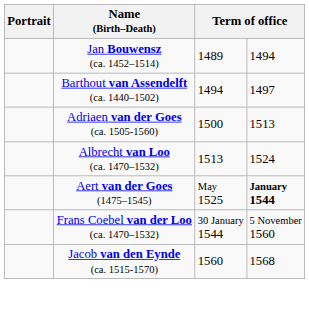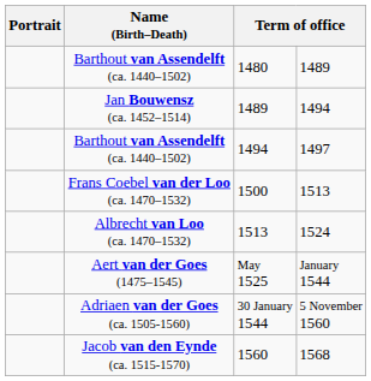 <table class="wikitable">
 <tr>
 <th>Portrait</th>
 <th>Name<br><small>(Birth–Death)</small></th>
 <th colspan="2">Term of office</th>
+</tr>
+<tr>
+<td></td>
+<td align="center"><a href='#'>Barthout <strong>van Assendelft</strong></a><br><small>(ca. 1440–1502)</small></td>
+<td>1480</td>
+<td>1489</td>
 </tr>
 <tr>
 <td></td>
 <td align="center"><a href='#'>Jan <strong>Bouwensz</strong></a><br><small>(ca. 1452–1514)</small></td>
 <td>1489</td>
 <td>1494</td>
 </tr>
 <tr>
 <td></td>
 <td align="center"><a href='#'>Barthout <strong>van Assendelft</strong></a><br><small>(ca. 1440–1502)</small></td>
 <td>1494</td>
 <td>1497</td>
 </tr>
 <tr>
 <td></td>
-<td align="center"><a href='#'>Adriaen <strong>van der Goes</strong></a><br><small>(ca. 1505-1560)</small></td>
+<td align="center"><a href='#'>Frans Coebel <strong>van der Loo</strong></a><br><small>(ca. 1470–1532)</small></td>
 <td>1500</td>
 <td>1513</td>
 </tr>
 <tr>
 <td></td>
 <td align="center"><a href='#'>Albrecht <strong>van Loo</strong></a><br><small>(ca. 1470–1532)</small></td>
 <td>1513</td>
 <td>1524</td>
 </tr>
 <tr>
 <td></td>
 <td align="center"><a href='#'>Aert <strong>van der Goes</strong></a><br><small>(1475–1545)</small></td>
 <td><small>May</small><br>1525</td>
-<td><strong><small>January</small><br>1544</strong></td>
+<td><small>January</small><br>1544</td>
 </tr>
 <tr>
 <td></td>
-<td align="center"><a href='#'>Frans Coebel <strong>van der Loo</strong></a><br><small>(ca. 1470–1532)</small></td>
+<td align="center"><a href='#'>Adriaen <strong>van der Goes</strong></a><br><small>(ca. 1505-1560)</small></td>
 <td><small>30 January</small><br>1544</td>
 <td><small>5 November</small><br>1560</td>
 </tr>
 <tr>
 <td></td>
 <td align="center"><a href='#'>Jacob <strong>van den Eynde</strong></a><br><small>(ca. 1515-1570)</small></td>
 <td>1560</td>
 <td>1568</td>
 </tr>
 </table>
